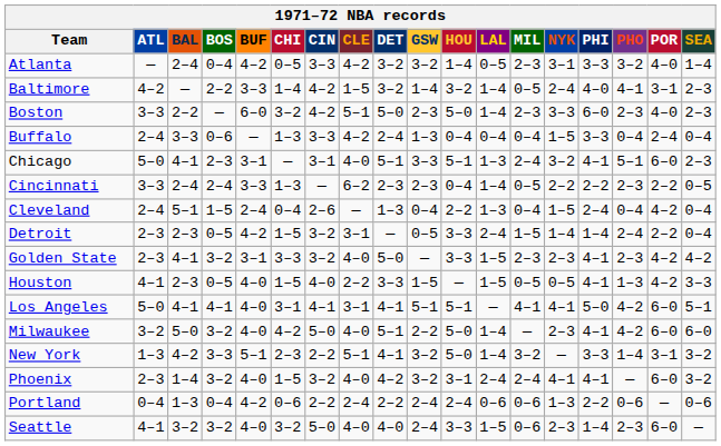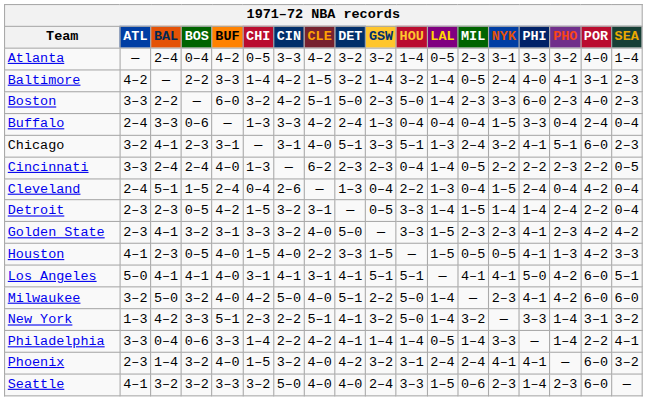 <table class="wikitable" style="font-size:95%; text-align:center;">
 <tr>
 <th colspan=18>1971–72 NBA records</th>
 </tr>
 <tr>
 <th width=100>Team</th>
 <th style="background:#003EA4;color:#FFFFFF;width=35">ATL</th>
 <th style="background:#E45206;color:#002854;width=35">BAL</th>
 <th style="background:#006400;color:#FFFFFF;width=35">BOS</th>
 <th style="background:#FF8201;color:#000000;width=35">BUF</th>
 <th style="background:#BA0C2F;color:#FFFFFF;width=35">CHI</th>
 <th style="background:#012F6B;color:#FFFFFF;width=35">CIN</th>
 <th style="background:#77222F;color:#FFA402;width=35">CLE</th>
 <th style="background:#012F6B;color:#FFFFFF;width=35">DET</th>
 <th style="background:#FFC62C;color:#012F6B;width=35">GSW</th>
 <th style="background:#BA0C2F;color:#FEC72E;width=35">HOU</th>
 <th style="background:#800080;color:#FFD700;width=35">LAL</th>
 <th style="background:#006400;color:#FFFFFF;width=35">MIL</th>
 <th style="background:#003EA4;color:#E35208;width=35">NYK</th>
 <th style="background:#012268;color:#FFFFFF;width=35">PHI</th>
 <th style="background:#702F8B;color:#FA4417;width=35">PHO</th>
 <th style="background:#BA0C2F;color:#FFFFFF;width=35">POR</th>
 <th style="background:#173F36;color:#EBAA00;width=35">SEA</th>
 </tr>
 <tr>
 <td style="text-align:left;"><a href='#'>Atlanta</a></td>
 <td>—</td>
 <td>2–4</td>
 <td>0–4</td>
 <td>4–2</td>
 <td>0–5</td>
 <td>3–3</td>
 <td>4–2</td>
 <td>3–2</td>
 <td>3–2</td>
 <td>1–4</td>
 <td>0–5</td>
 <td>2–3</td>
 <td>3–1</td>
 <td>3–3</td>
 <td>3–2</td>
 <td>4–0</td>
 <td>1–4</td>
 </tr>
 <tr>
 <td style="text-align:left;"><a href='#'>Baltimore</a></td>
 <td>4–2</td>
 <td>—</td>
 <td>2–2</td>
 <td>3–3</td>
 <td>1–4</td>
 <td>4–2</td>
 <td>1–5</td>
 <td>3–2</td>
 <td>1–4</td>
 <td>3–2</td>
 <td>1–4</td>
 <td>0–5</td>
 <td>2–4</td>
 <td>4–0</td>
 <td>4–1</td>
 <td>3–1</td>
 <td>2–3</td>
 </tr>
 <tr>
 <td style="text-align:left;"><a href='#'>Boston</a></td>
 <td>3–3</td>
 <td>2–2</td>
 <td>—</td>
 <td>6–0</td>
 <td>3–2</td>
 <td>4–2</td>
 <td>5–1</td>
 <td>5–0</td>
 <td>2–3</td>
 <td>5–0</td>
 <td>1–4</td>
 <td>2–3</td>
 <td>3–3</td>
 <td>6–0</td>
 <td>2–3</td>
 <td>4–0</td>
 <td>2–3</td>
 </tr>
 <tr>
 <td style="text-align:left;"><a href='#'>Buffalo</a></td>
 <td>2–4</td>
 <td>3–3</td>
 <td>0–6</td>
 <td>—</td>
 <td>1–3</td>
 <td>3–3</td>
 <td>4–2</td>
 <td>2–4</td>
 <td>1–3</td>
 <td>0–4</td>
 <td>0–4</td>
 <td>0–4</td>
 <td>1–5</td>
 <td>3–3</td>
 <td>0–4</td>
 <td>2–4</td>
 <td>0–4</td>
 </tr>
 <tr>
 <td style="text-align:left;">Chicago</td>
-<td>5–0</td>
+<td>3–2</td>
 <td>4–1</td>
 <td>2–3</td>
 <td>3–1</td>
 <td>—</td>
 <td>3–1</td>
 <td>4–0</td>
 <td>5–1</td>
 <td>3–3</td>
 <td>5–1</td>
 <td>1–3</td>
 <td>2–4</td>
 <td>3–2</td>
 <td>4–1</td>
 <td>5–1</td>
 <td>6–0</td>
 <td>2–3</td>
 </tr>
 <tr>
 <td style="text-align:left;"><a href='#'>Cincinnati</a></td>
 <td>3–3</td>
 <td>2–4</td>
 <td>2–4</td>
-<td>3–3</td>
+<td>4–0</td>
 <td>1–3</td>
 <td>—</td>
 <td>6–2</td>
 <td>2–3</td>
 <td>2–3</td>
 <td>0–4</td>
 <td>1–4</td>
 <td>0–5</td>
 <td>2–2</td>
 <td>2–2</td>
 <td>2–3</td>
 <td>2–2</td>
 <td>0–5</td>
 </tr>
 <tr>
 <td style="text-align:left;"><a href='#'>Cleveland</a></td>
 <td>2–4</td>
 <td>5–1</td>
 <td>1–5</td>
 <td>2–4</td>
 <td>0–4</td>
 <td>2–6</td>
 <td>—</td>
 <td>1–3</td>
 <td>0–4</td>
 <td>2–2</td>
 <td>1–3</td>
 <td>0–4</td>
 <td>1–5</td>
 <td>2–4</td>
 <td>0–4</td>
 <td>4–2</td>
 <td>0–4</td>
 </tr>
 <tr>
 <td style="text-align:left;"><a href='#'>Detroit</a></td>
 <td>2–3</td>
 <td>2–3</td>
 <td>0–5</td>
 <td>4–2</td>
 <td>1–5</td>
 <td>3–2</td>
 <td>3–1</td>
 <td>—</td>
 <td>0–5</td>
 <td>3–3</td>
-<td>2–4</td>
+<td>1–4</td>
 <td>1–5</td>
 <td>1–4</td>
 <td>1–4</td>
 <td>2–4</td>
 <td>2–2</td>
 <td>0–4</td>
 </tr>
 <tr>
 <td style="text-align:left;"><a href='#'>Golden State</a></td>
 <td>2–3</td>
 <td>4–1</td>
 <td>3–2</td>
 <td>3–1</td>
 <td>3–3</td>
 <td>3–2</td>
 <td>4–0</td>
 <td>5–0</td>
 <td>—</td>
 <td>3–3</td>
 <td>1–5</td>
 <td>2–3</td>
 <td>2–3</td>
 <td>4–1</td>
 <td>2–3</td>
 <td>4–2</td>
 <td>4–2</td>
 </tr>
 <tr>
 <td style="text-align:left;"><a href='#'>Houston</a></td>
 <td>4–1</td>
 <td>2–3</td>
 <td>0–5</td>
 <td>4–0</td>
 <td>1–5</td>
 <td>4–0</td>
 <td>2–2</td>
 <td>3–3</td>
 <td>1–5</td>
 <td>—</td>
 <td>1–5</td>
 <td>0–5</td>
 <td>0–5</td>
 <td>4–1</td>
 <td>1–3</td>
 <td>4–2</td>
 <td>3–3</td>
 </tr>
 <tr>
 <td style="text-align:left;"><a href='#'>Los Angeles</a></td>
 <td>5–0</td>
 <td>4–1</td>
 <td>4–1</td>
 <td>4–0</td>
 <td>3–1</td>
 <td>4–1</td>
 <td>3–1</td>
 <td>4–1</td>
 <td>5–1</td>
 <td>5–1</td>
 <td>—</td>
 <td>4–1</td>
 <td>4–1</td>
 <td>5–0</td>
 <td>4–2</td>
 <td>6–0</td>
 <td>5–1</td>
 </tr>
 <tr>
 <td style="text-align:left;"><a href='#'>Milwaukee</a></td>
 <td>3–2</td>
 <td>5–0</td>
 <td>3–2</td>
 <td>4–0</td>
 <td>4–2</td>
 <td>5–0</td>
 <td>4–0</td>
 <td>5–1</td>
 <td>2–2</td>
 <td>5–0</td>
 <td>1–4</td>
 <td>—</td>
 <td>2–3</td>
 <td>4–1</td>
 <td>4–2</td>
 <td>6–0</td>
 <td>6–0</td>
 </tr>
 <tr>
 <td style="text-align:left;"><a href='#'>New York</a></td>
 <td>1–3</td>
 <td>4–2</td>
 <td>3–3</td>
 <td>5–1</td>
 <td>2–3</td>
 <td>2–2</td>
 <td>5–1</td>
 <td>4–1</td>
 <td>3–2</td>
 <td>5–0</td>
 <td>1–4</td>
 <td>3–2</td>
 <td>—</td>
 <td>3–3</td>
 <td>1–4</td>
 <td>3–1</td>
 <td>3–2</td>
 </tr>
 <tr>
+<td style="text-align:left;"><a href='#'>Philadelphia</a></td>
+<td>3–3</td>
+<td>0–4</td>
+<td>0–6</td>
+<td>3–3</td>
+<td>1–4</td>
+<td>2–2</td>
+<td>4–2</td>
+<td>4–1</td>
+<td>1–4</td>
+<td>1–4</td>
+<td>0–5</td>
+<td>1–4</td>
+<td>3–3</td>
+<td>—</td>
+<td>1–4</td>
+<td>2–2</td>
+<td>4–1</td>
+</tr>
+<tr>
 <td style="text-align:left;"><a href='#'>Phoenix</a></td>
 <td>2–3</td>
 <td>1–4</td>
 <td>3–2</td>
 <td>4–0</td>
 <td>1–5</td>
 <td>3–2</td>
 <td>4–0</td>
 <td>4–2</td>
 <td>3–2</td>
 <td>3–1</td>
 <td>2–4</td>
 <td>2–4</td>
 <td>4–1</td>
 <td>4–1</td>
 <td>—</td>
 <td>6–0</td>
 <td>3–2</td>
 </tr>
 <tr>
-<td style="text-align:left;"><a href='#'>Portland</a></td>
-<td>0–4</td>
-<td>1–3</td>
-<td>0–4</td>
-<td>4–2</td>
-<td>0–6</td>
-<td>2–2</td>
-<td>2–4</td>
-<td>2–2</td>
-<td>2–4</td>
-<td>2–4</td>
-<td>0–6</td>
-<td>0–6</td>
-<td>1–3</td>
-<td>2–2</td>
-<td>0–6</td>
-<td>—</td>
-<td>0–6</td>
-</tr>
-<tr>
 <td style="text-align:left;"><a href='#'>Seattle</a></td>
 <td>4–1</td>
 <td>3–2</td>
 <td>3–2</td>
-<td>4–0</td>
+<td>3–3</td>
 <td>3–2</td>
 <td>5–0</td>
 <td>4–0</td>
 <td>4–0</td>
 <td>2–4</td>
 <td>3–3</td>
 <td>1–5</td>
 <td>0–6</td>
 <td>2–3</td>
 <td>1–4</td>
 <td>2–3</td>
 <td>6–0</td>
 <td>—</td>
 </tr>
 </table>
